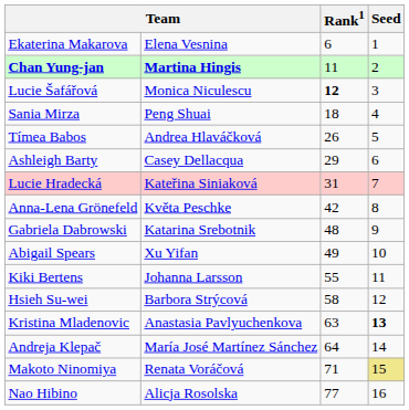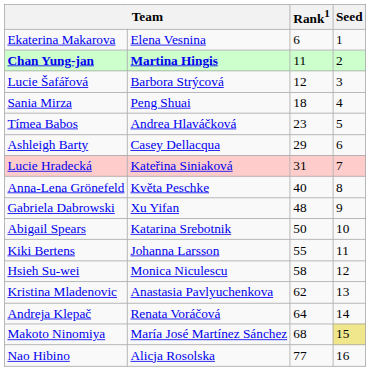 <table class="wikitable">
 <tr>
 <th width="325" colspan=2>Team</th>
 <th>Rank<sup>1</sup></th>
 <th>Seed</th>
 </tr>
 <tr>
 <td> <a href='#'>Ekaterina Makarova</a></td>
 <td> <a href='#'>Elena Vesnina</a></td>
 <td>6</td>
 <td>1</td>
 </tr>
 <tr style="background:#cfc;">
 <td> <strong><a href='#'>Chan Yung-jan</a></strong></td>
 <td> <strong><a href='#'>Martina Hingis</a></strong></td>
 <td>11</td>
 <td>2</td>
 </tr>
 <tr>
 <td> <a href='#'>Lucie Šafářová</a></td>
-<td> <a href='#'>Monica Niculescu</a></td>
-<td><strong>12</strong></td>
+<td> <a href='#'>Barbora Strýcová</a></td>
+<td>12</td>
 <td>3</td>
 </tr>
 <tr>
 <td> <a href='#'>Sania Mirza</a></td>
 <td> <a href='#'>Peng Shuai</a></td>
 <td>18</td>
 <td>4</td>
 </tr>
 <tr>
 <td> <a href='#'>Tímea Babos</a></td>
 <td> <a href='#'>Andrea Hlaváčková</a></td>
-<td>26</td>
+<td>23</td>
 <td>5</td>
 </tr>
 <tr>
 <td> <a href='#'>Ashleigh Barty</a></td>
 <td> <a href='#'>Casey Dellacqua</a></td>
 <td>29</td>
 <td>6</td>
 </tr>
 <tr style="background:#fcc;">
 <td> <a href='#'>Lucie Hradecká</a></td>
 <td> <a href='#'>Kateřina Siniaková</a></td>
 <td>31</td>
 <td>7</td>
 </tr>
 <tr>
 <td> <a href='#'>Anna-Lena Grönefeld</a></td>
 <td> <a href='#'>Květa Peschke</a></td>
-<td>42</td>
+<td>40</td>
 <td>8</td>
 </tr>
 <tr>
 <td> <a href='#'>Gabriela Dabrowski</a></td>
-<td> <a href='#'>Katarina Srebotnik</a></td>
+<td> <a href='#'>Xu Yifan</a></td>
 <td>48</td>
 <td>9</td>
 </tr>
 <tr>
 <td> <a href='#'>Abigail Spears</a></td>
-<td> <a href='#'>Xu Yifan</a></td>
-<td>49</td>
+<td> <a href='#'>Katarina Srebotnik</a></td>
+<td>50</td>
 <td>10</td>
 </tr>
 <tr>
 <td> <a href='#'>Kiki Bertens</a></td>
 <td> <a href='#'>Johanna Larsson</a></td>
 <td>55</td>
 <td>11</td>
 </tr>
 <tr>
 <td> <a href='#'>Hsieh Su-wei</a></td>
-<td> <a href='#'>Barbora Strýcová</a></td>
+<td> <a href='#'>Monica Niculescu</a></td>
 <td>58</td>
 <td>12</td>
 </tr>
 <tr>
 <td> <a href='#'>Kristina Mladenovic</a></td>
 <td> <a href='#'>Anastasia Pavlyuchenkova</a></td>
-<td>63</td>
-<td><strong>13</strong></td>
+<td>62</td>
+<td>13</td>
 </tr>
 <tr>
 <td> <a href='#'>Andreja Klepač</a></td>
-<td> <a href='#'>María José Martínez Sánchez</a></td>
+<td> <a href='#'>Renata Voráčová</a></td>
 <td>64</td>
 <td>14</td>
 </tr>
 <tr>
 <td> <a href='#'>Makoto Ninomiya</a></td>
-<td> <a href='#'>Renata Voráčová</a></td>
-<td>71</td>
+<td> <a href='#'>María José Martínez Sánchez</a></td>
+<td>68</td>
 <td style="background: khaki;">15</td>
 </tr>
 <tr>
 <td> <a href='#'>Nao Hibino</a></td>
 <td> <a href='#'>Alicja Rosolska</a></td>
 <td>77</td>
 <td>16</td>
 </tr>
 </table>
